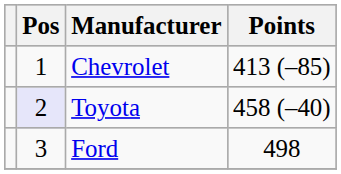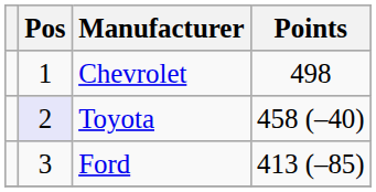 <table class="wikitable" style="font-size: 95%;">
 <tr>
 <th></th>
 <th>Pos</th>
 <th>Manufacturer</th>
 <th>Points</th>
 </tr>
 <tr>
 <td align="left"></td>
 <td style="text-align:center;">1</td>
 <td><a href='#'>Chevrolet</a></td>
-<td style="text-align:center;">413 (–85)</td>
+<td style="text-align:center;">498</td>
 </tr>
 <tr>
 <td align="left"></td>
 <td style="background: lavender; text-align:center;">2</td>
 <td><a href='#'>Toyota</a></td>
 <td style="text-align:center;">458 (–40)</td>
 </tr>
 <tr>
 <td align="left"></td>
 <td style="text-align:center;">3</td>
 <td><a href='#'>Ford</a></td>
-<td style="text-align:center;">498</td>
+<td style="text-align:center;">413 (–85)</td>
 </tr>
 <tr class="sortbottom">
 </tr>
 </table>
